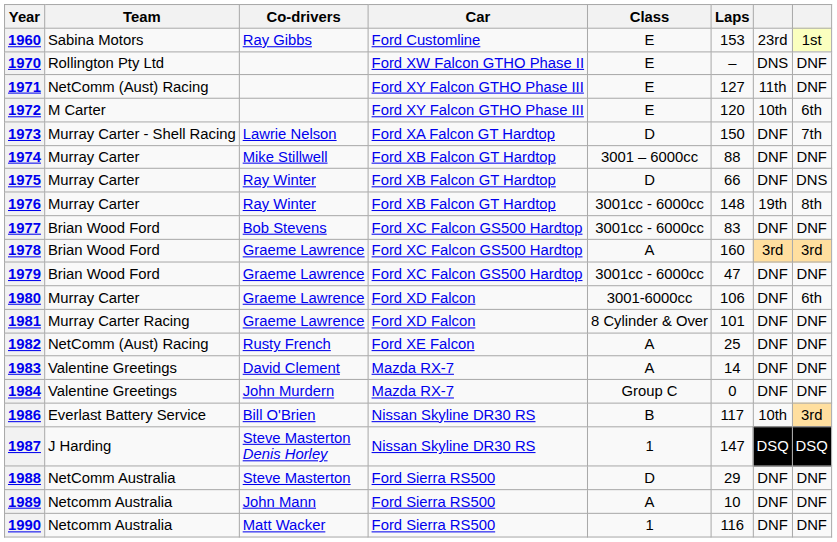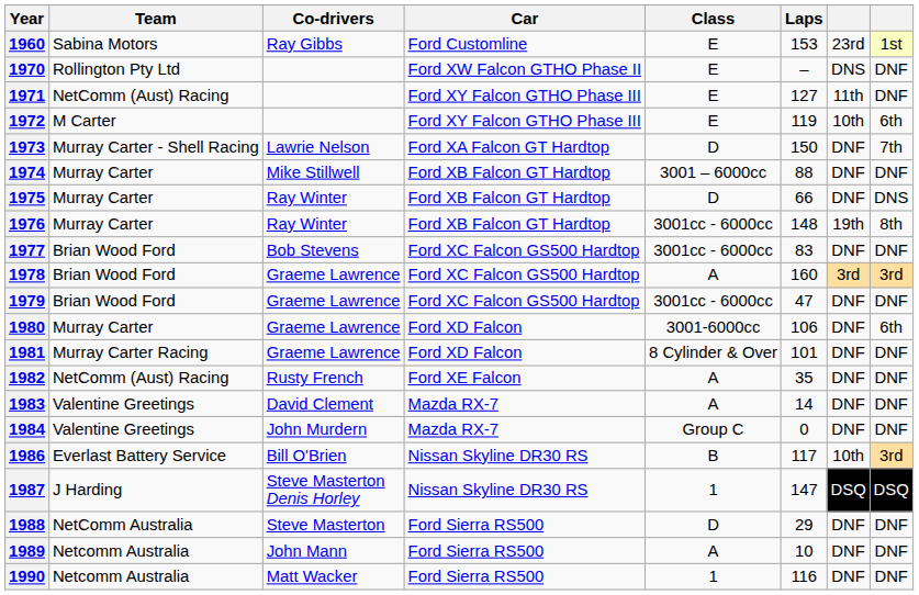 <table class="wikitable" style="font-size:90%">
 <tr>
 <th>Year</th>
 <th>Team</th>
 <th>Co-drivers</th>
 <th>Car</th>
 <th>Class</th>
 <th>Laps</th>
 <th></th>
 <th></th>
 </tr>
 <tr align="center">
 <th><a href='#'>1960</a></th>
 <td align="left"> Sabina Motors</td>
 <td align="left"> <a href='#'>Ray Gibbs</a></td>
 <td align="left"><a href='#'>Ford Customline</a></td>
 <td>E</td>
 <td>153</td>
 <td>23rd</td>
 <td style="background:#fbffbf;">1st</td>
 </tr>
 <tr align="center">
 <th><a href='#'>1970</a></th>
 <td align="left"> Rollington Pty Ltd</td>
 <td align="left"></td>
 <td align="left"><a href='#'>Ford XW Falcon GTHO Phase II</a></td>
 <td>E</td>
 <td>–</td>
 <td>DNS</td>
 <td>DNF</td>
 </tr>
 <tr align="center">
 <th><a href='#'>1971</a></th>
 <td align="left"> NetComm (Aust) Racing</td>
 <td align="left"></td>
 <td align="left"><a href='#'>Ford XY Falcon GTHO Phase III</a></td>
 <td>E</td>
 <td>127</td>
 <td>11th</td>
 <td>DNF</td>
 </tr>
 <tr align="center">
 <th><a href='#'>1972</a></th>
 <td align="left"> M Carter</td>
 <td align="left"></td>
 <td align="left"><a href='#'>Ford XY Falcon GTHO Phase III</a></td>
 <td>E</td>
-<td>120</td>
+<td>119</td>
 <td>10th</td>
 <td>6th</td>
 </tr>
 <tr align="center">
 <th><a href='#'>1973</a></th>
 <td align="left">Murray Carter - Shell Racing</td>
 <td align="left"> <a href='#'>Lawrie Nelson</a></td>
 <td align="left"><a href='#'>Ford XA Falcon GT Hardtop</a></td>
 <td>D</td>
 <td>150</td>
 <td>DNF</td>
 <td>7th</td>
 </tr>
 <tr align="center">
 <th><a href='#'>1974</a></th>
 <td align="left"> Murray Carter</td>
 <td align="left"> <a href='#'>Mike Stillwell</a></td>
 <td align="left"><a href='#'>Ford XB Falcon GT Hardtop</a></td>
 <td>3001 – 6000cc</td>
 <td>88</td>
 <td>DNF</td>
 <td>DNF</td>
 </tr>
 <tr align="center">
 <th><a href='#'>1975</a></th>
 <td align="left"> Murray Carter</td>
 <td align="left"> <a href='#'>Ray Winter</a></td>
 <td align="left"><a href='#'>Ford XB Falcon GT Hardtop</a></td>
 <td>D</td>
 <td>66</td>
 <td>DNF</td>
 <td>DNS</td>
 </tr>
 <tr align="center">
 <th><a href='#'>1976</a></th>
 <td align="left"> Murray Carter</td>
 <td align="left"> <a href='#'>Ray Winter</a></td>
 <td align="left"><a href='#'>Ford XB Falcon GT Hardtop</a></td>
 <td>3001cc - 6000cc</td>
 <td>148</td>
 <td>19th</td>
 <td>8th</td>
 </tr>
 <tr align="center">
 <th><a href='#'>1977</a></th>
 <td align="left"> Brian Wood Ford</td>
 <td align="left"> <a href='#'>Bob Stevens</a></td>
 <td align="left"><a href='#'>Ford XC Falcon GS500 Hardtop</a></td>
 <td>3001cc - 6000cc</td>
 <td>83</td>
 <td>DNF</td>
 <td>DNF</td>
 </tr>
 <tr align="center">
 <th><a href='#'>1978</a></th>
 <td align="left"> Brian Wood Ford</td>
 <td align="left"> <a href='#'>Graeme Lawrence</a></td>
 <td align="left"><a href='#'>Ford XC Falcon GS500 Hardtop</a></td>
 <td>A</td>
 <td>160</td>
 <td style="background:#ffdf9f;">3rd</td>
 <td style="background:#ffdf9f;">3rd</td>
 </tr>
 <tr align="center">
 <th><a href='#'>1979</a></th>
 <td align="left"> Brian Wood Ford</td>
 <td align="left"> <a href='#'>Graeme Lawrence</a></td>
 <td align="left"><a href='#'>Ford XC Falcon GS500 Hardtop</a></td>
 <td>3001cc - 6000cc</td>
 <td>47</td>
 <td>DNF</td>
 <td>DNF</td>
 </tr>
 <tr align="center">
 <th><a href='#'>1980</a></th>
 <td align="left"> Murray Carter</td>
 <td align="left"> <a href='#'>Graeme Lawrence</a></td>
 <td align="left"><a href='#'>Ford XD Falcon</a></td>
 <td>3001-6000cc</td>
 <td>106</td>
 <td>DNF</td>
 <td>6th</td>
 </tr>
 <tr align="center">
 <th><a href='#'>1981</a></th>
 <td align="left"> Murray Carter Racing</td>
 <td align="left"> <a href='#'>Graeme Lawrence</a></td>
 <td align="left"><a href='#'>Ford XD Falcon</a></td>
 <td>8 Cylinder & Over</td>
 <td>101</td>
 <td>DNF</td>
 <td>DNF</td>
 </tr>
 <tr align="center">
 <th><a href='#'>1982</a></th>
 <td align="left"> NetComm (Aust) Racing</td>
 <td align="left"> <a href='#'>Rusty French</a></td>
 <td align="left"><a href='#'>Ford XE Falcon</a></td>
 <td>A</td>
-<td>25</td>
+<td>35</td>
 <td>DNF</td>
 <td>DNF</td>
 </tr>
 <tr align="center">
 <th><a href='#'>1983</a></th>
 <td align="left"> Valentine Greetings</td>
 <td align="left"> <a href='#'>David Clement</a></td>
 <td align="left"><a href='#'>Mazda RX-7</a></td>
 <td>A</td>
 <td>14</td>
 <td>DNF</td>
 <td>DNF</td>
 </tr>
 <tr align="center">
 <th><a href='#'>1984</a></th>
 <td align="left"> Valentine Greetings</td>
 <td align="left"> <a href='#'>John Murdern</a></td>
 <td align="left"><a href='#'>Mazda RX-7</a></td>
 <td>Group C</td>
 <td>0</td>
 <td>DNF</td>
 <td>DNF</td>
 </tr>
 <tr align="center">
 <th><a href='#'>1986</a></th>
 <td align="left"> Everlast Battery Service</td>
 <td align="left"> <a href='#'>Bill O'Brien</a></td>
 <td align="left"><a href='#'>Nissan Skyline DR30 RS</a></td>
 <td>B</td>
 <td>117</td>
 <td>10th</td>
 <td style="background:#ffdf9f;">3rd</td>
 </tr>
 <tr align="center">
 <th><a href='#'>1987</a></th>
 <td align="left"> J Harding</td>
 <td align="left"> <a href='#'>Steve Masterton</a><br> <em><a href='#'>Denis Horley</a></em></td>
 <td align="left"><a href='#'>Nissan Skyline DR30 RS</a></td>
 <td>1</td>
 <td>147</td>
 <td style="background:#000000; color:white">DSQ</td>
 <td style="background:#000000; color:white">DSQ</td>
 </tr>
 <tr align="center">
 <th><a href='#'>1988</a></th>
 <td align="left"> NetComm Australia</td>
 <td align="left"> <a href='#'>Steve Masterton</a></td>
 <td align="left"><a href='#'>Ford Sierra RS500</a></td>
 <td>D</td>
 <td>29</td>
 <td>DNF</td>
 <td>DNF</td>
 </tr>
 <tr align="center">
 <th><a href='#'>1989</a></th>
 <td align="left"> Netcomm Australia</td>
 <td align="left"> <a href='#'>John Mann</a></td>
 <td align="left"><a href='#'>Ford Sierra RS500</a></td>
 <td>A</td>
 <td>10</td>
 <td>DNF</td>
 <td>DNF</td>
 </tr>
 <tr align="center">
 <th><a href='#'>1990</a></th>
 <td align="left"> Netcomm Australia</td>
 <td align="left"> <a href='#'>Matt Wacker</a></td>
 <td align="left"><a href='#'>Ford Sierra RS500</a></td>
 <td>1</td>
 <td>116</td>
 <td>DNF</td>
 <td>DNF</td>
 </tr>
 </table>
